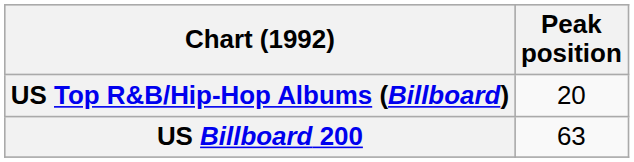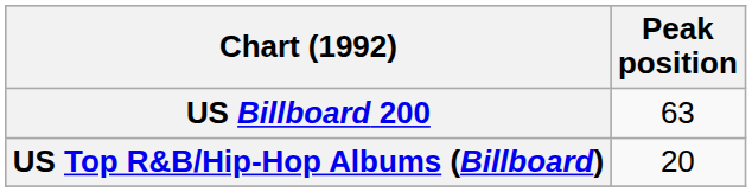 <table class="wikitable sortable plainrowheaders" style="text-align:center">
 <tr>
 <th scope="col">Chart (1992)</th>
 <th scope="col">Peak<br> position</th>
 </tr>
 <tr>
+<th scope="row">US <a href='#'><em>Billboard</em> 200</a></th>
+<td>63</td>
+</tr>
+<tr>
 <th scope="row">US <a href='#'>Top R&B/Hip-Hop Albums</a> (<em><a href='#'>Billboard</a></em>)</th>
 <td>20</td>
 </tr>
-<tr>
-<th scope="row">US <a href='#'><em>Billboard</em> 200</a></th>
-<td>63</td>
-</tr>
 </table>
